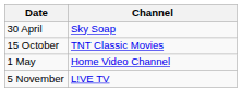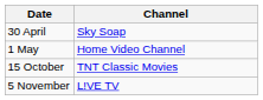 <table class="wikitable">
 <tr>
 <th width=90>Date</th>
 <th width=250>Channel</th>
 </tr>
 <tr>
 <td>30 April</td>
 <td><a href='#'>Sky Soap</a></td>
 </tr>
 <tr>
+<td>1 May</td>
+<td><a href='#'>Home Video Channel</a></td>
+</tr>
+<tr>
 <td>15 October</td>
 <td><a href='#'>TNT Classic Movies</a></td>
-</tr>
-<tr>
-<td>1 May</td>
-<td><a href='#'>Home Video Channel</a></td>
 </tr>
 <tr>
 <td>5 November</td>
 <td><a href='#'>L!VE TV</a></td>
 </tr>
 </table>
